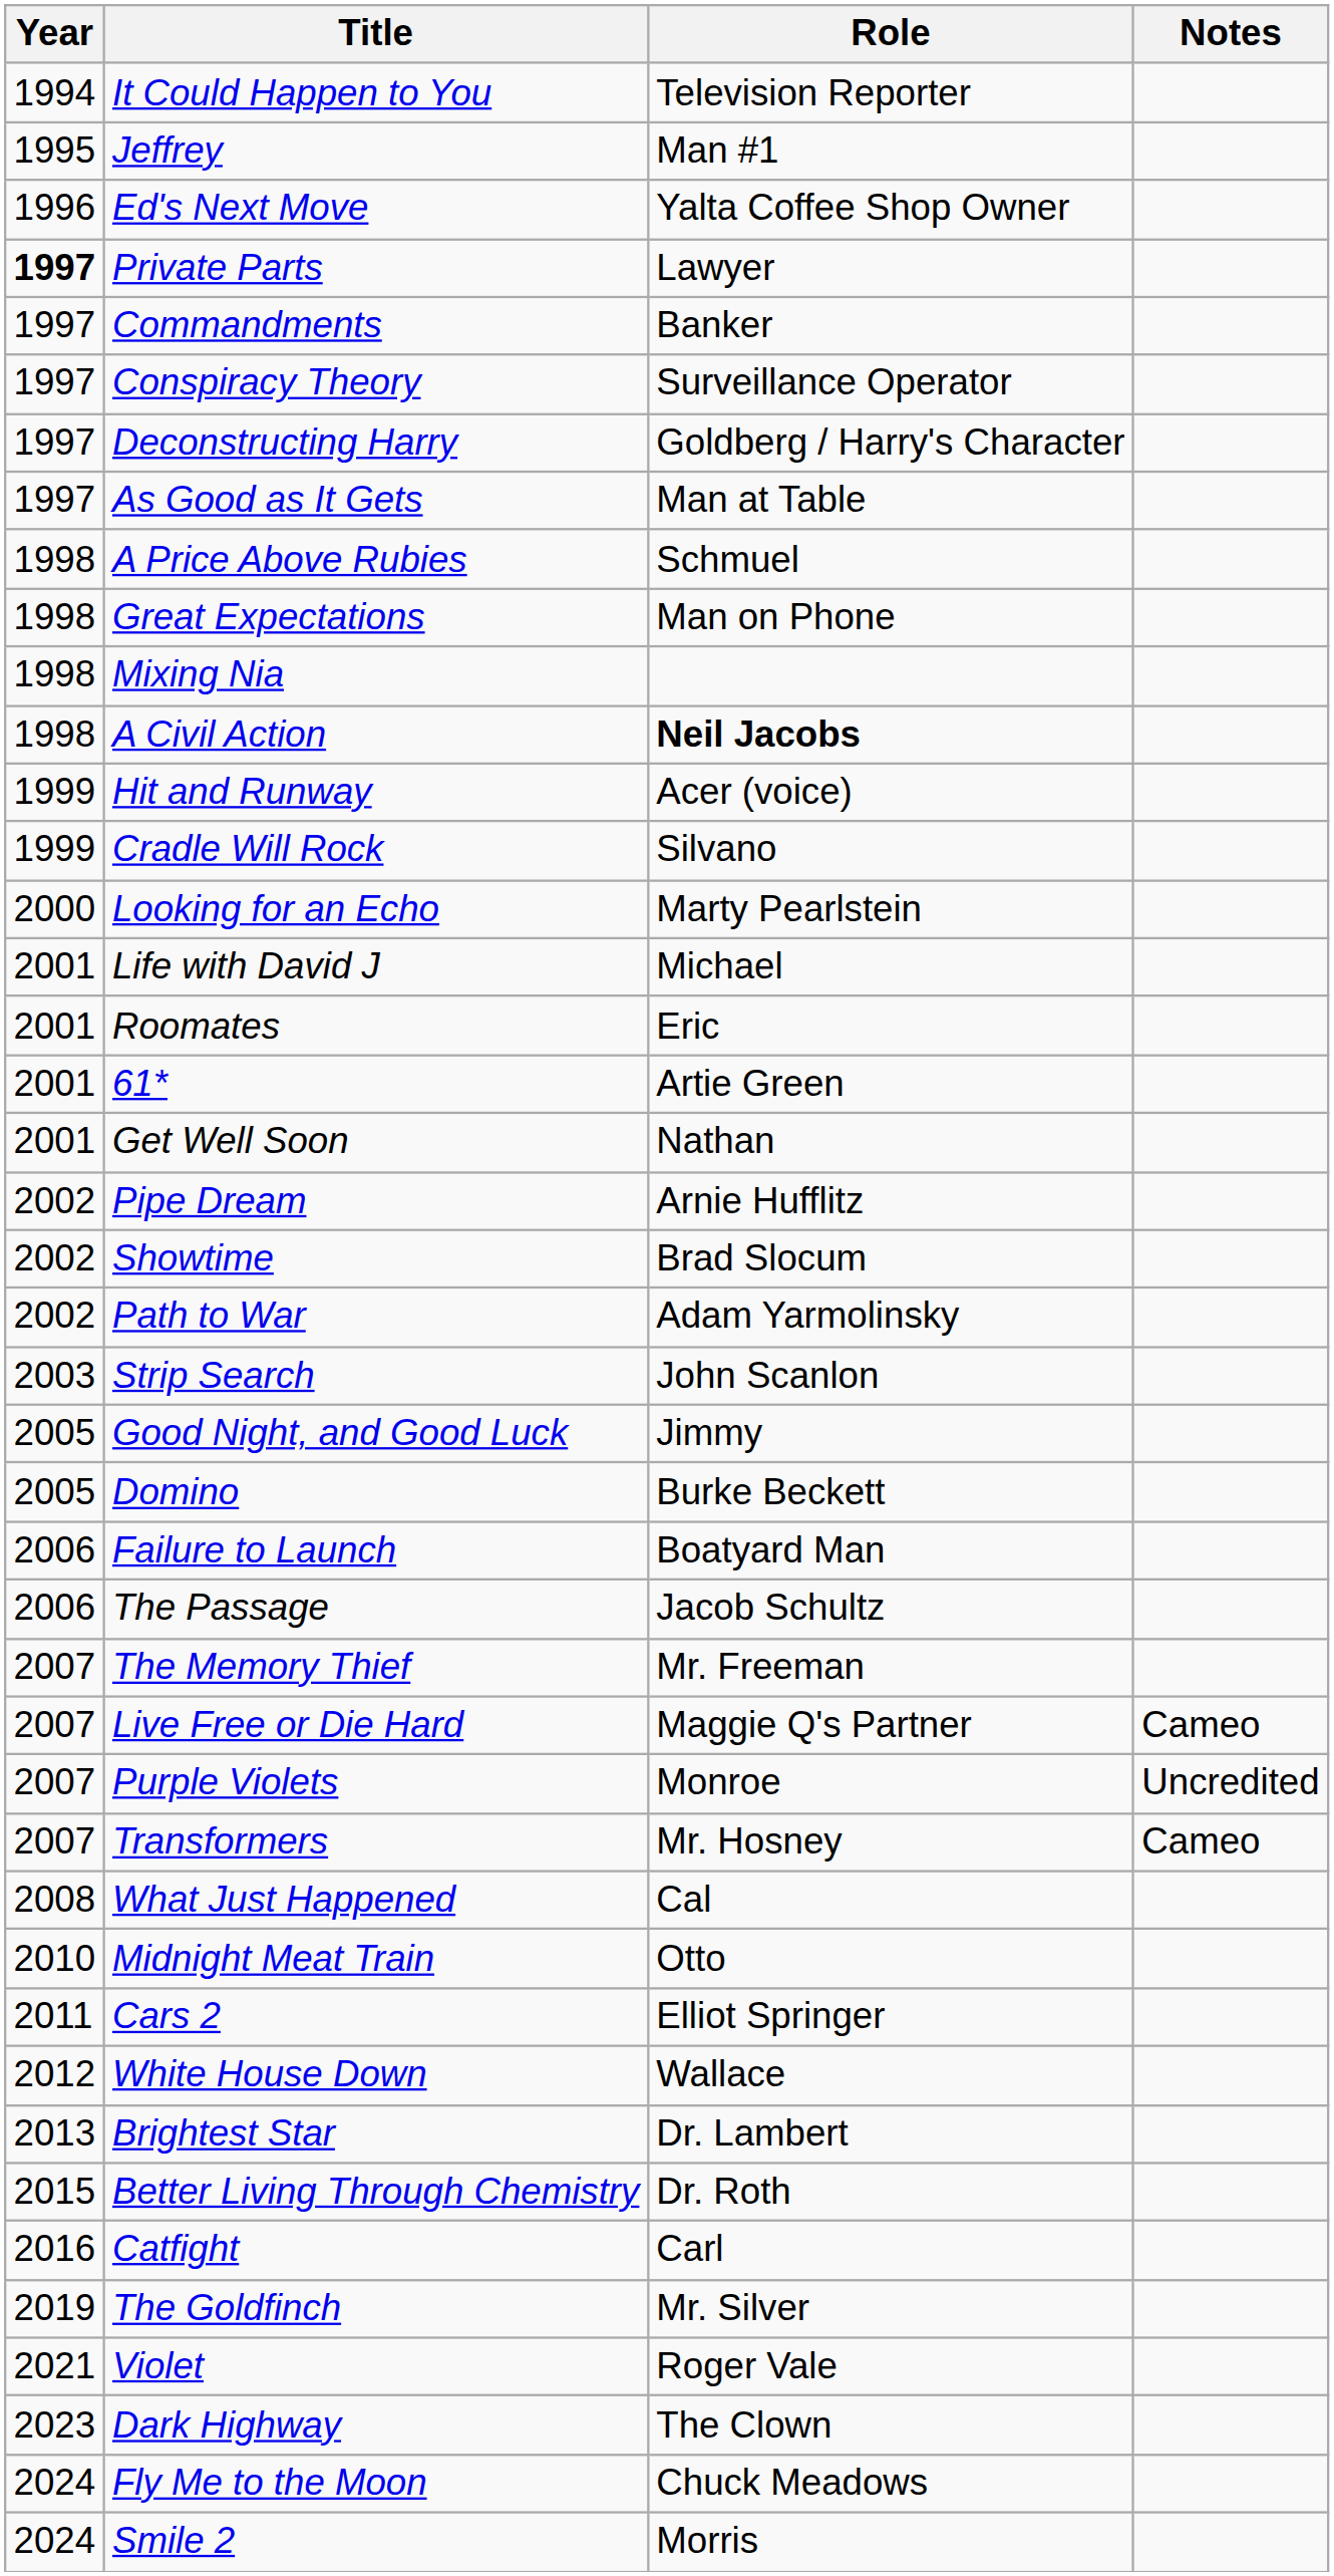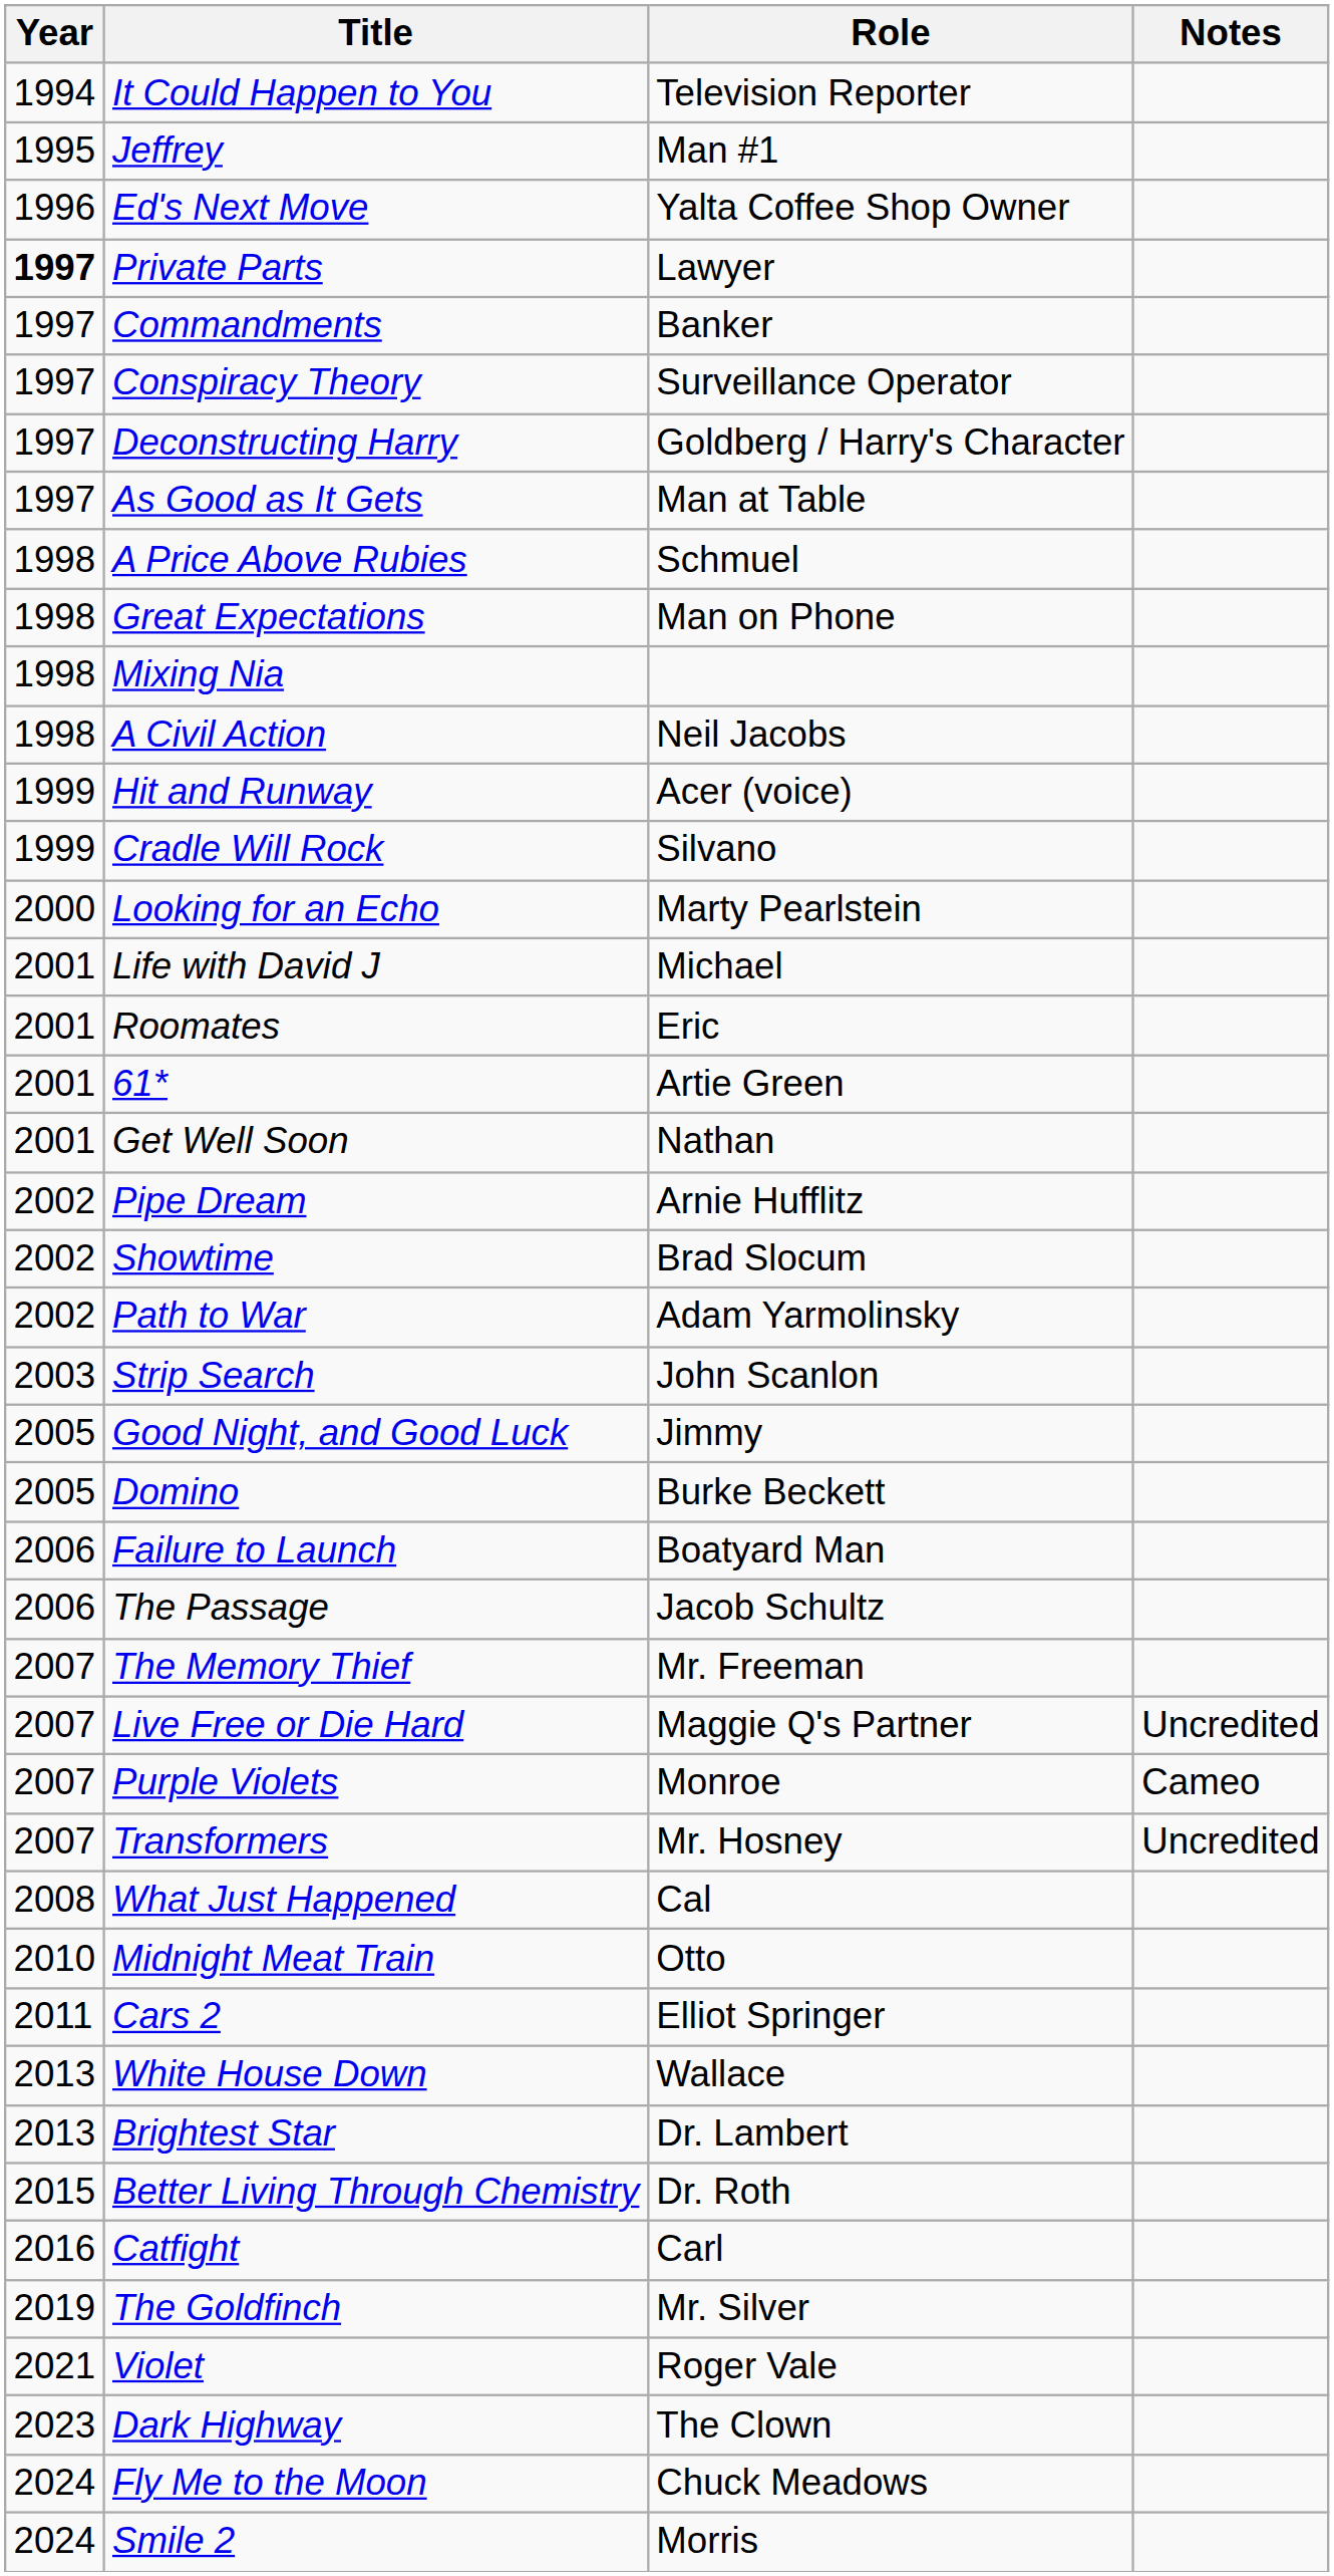 <table class="wikitable sortable">
 <tr>
 <th>Year</th>
 <th>Title</th>
 <th>Role</th>
 <th>Notes</th>
 </tr>
 <tr>
 <td>1994</td>
 <td><em><a href='#'>It Could Happen to You</a></em></td>
 <td>Television Reporter</td>
 <td></td>
 </tr>
 <tr>
 <td>1995</td>
 <td><em><a href='#'>Jeffrey</a></em></td>
 <td>Man #1</td>
 <td></td>
 </tr>
 <tr>
 <td>1996</td>
 <td><em><a href='#'>Ed's Next Move</a></em></td>
 <td>Yalta Coffee Shop Owner</td>
 <td></td>
 </tr>
 <tr>
 <td><strong>1997</strong></td>
 <td><em><a href='#'>Private Parts</a></em></td>
 <td>Lawyer</td>
 <td></td>
 </tr>
 <tr>
 <td>1997</td>
 <td><em><a href='#'>Commandments</a></em></td>
 <td>Banker</td>
 <td></td>
 </tr>
 <tr>
 <td>1997</td>
 <td><em><a href='#'>Conspiracy Theory</a></em></td>
 <td>Surveillance Operator</td>
 <td></td>
 </tr>
 <tr>
 <td>1997</td>
 <td><em><a href='#'>Deconstructing Harry</a></em></td>
 <td>Goldberg / Harry's Character</td>
 <td></td>
 </tr>
 <tr>
 <td>1997</td>
 <td><em><a href='#'>As Good as It Gets</a></em></td>
 <td>Man at Table</td>
 <td></td>
 </tr>
 <tr>
 <td>1998</td>
 <td><em><a href='#'>A Price Above Rubies</a></em></td>
 <td>Schmuel</td>
 <td></td>
 </tr>
 <tr>
 <td>1998</td>
 <td><em><a href='#'>Great Expectations</a></em></td>
 <td>Man on Phone</td>
 <td></td>
 </tr>
 <tr>
 <td>1998</td>
 <td><em><a href='#'>Mixing Nia</a></em></td>
 <td></td>
 <td></td>
 </tr>
 <tr>
 <td>1998</td>
 <td><em><a href='#'>A Civil Action</a></em></td>
-<td><strong>Neil Jacobs</strong></td>
+<td>Neil Jacobs</td>
 <td></td>
 </tr>
 <tr>
 <td>1999</td>
 <td><em><a href='#'>Hit and Runway</a></em></td>
 <td>Acer (voice)</td>
 <td></td>
 </tr>
 <tr>
 <td>1999</td>
 <td><em><a href='#'>Cradle Will Rock</a></em></td>
 <td>Silvano</td>
 <td></td>
 </tr>
 <tr>
 <td>2000</td>
 <td><em><a href='#'>Looking for an Echo</a></em></td>
 <td>Marty Pearlstein</td>
 <td></td>
 </tr>
 <tr>
 <td>2001</td>
 <td><em>Life with David J</em></td>
 <td>Michael</td>
 <td></td>
 </tr>
 <tr>
 <td>2001</td>
 <td><em>Roomates</em></td>
 <td>Eric</td>
 <td></td>
 </tr>
 <tr>
 <td>2001</td>
 <td><em><a href='#'>61*</a></em></td>
 <td>Artie Green</td>
 <td></td>
 </tr>
 <tr>
 <td>2001</td>
 <td><em>Get Well Soon</em></td>
 <td>Nathan</td>
 <td></td>
 </tr>
 <tr>
 <td>2002</td>
 <td><em><a href='#'>Pipe Dream</a></em></td>
 <td>Arnie Hufflitz</td>
 <td></td>
 </tr>
 <tr>
 <td>2002</td>
 <td><em><a href='#'>Showtime</a></em></td>
 <td>Brad Slocum</td>
 <td></td>
 </tr>
 <tr>
 <td>2002</td>
 <td><em><a href='#'>Path to War</a></em></td>
 <td>Adam Yarmolinsky</td>
 <td></td>
 </tr>
 <tr>
 <td>2003</td>
 <td><em><a href='#'>Strip Search</a></em></td>
 <td>John Scanlon</td>
 <td></td>
 </tr>
 <tr>
 <td>2005</td>
 <td><em><a href='#'>Good Night, and Good Luck</a></em></td>
 <td>Jimmy</td>
 <td></td>
 </tr>
 <tr>
 <td>2005</td>
 <td><em><a href='#'>Domino</a></em></td>
 <td>Burke Beckett</td>
 <td></td>
 </tr>
 <tr>
 <td>2006</td>
 <td><em><a href='#'>Failure to Launch</a></em></td>
 <td>Boatyard Man</td>
 <td></td>
 </tr>
 <tr>
 <td>2006</td>
 <td><em>The Passage</em></td>
 <td>Jacob Schultz</td>
 <td></td>
 </tr>
 <tr>
 <td>2007</td>
 <td><em><a href='#'>The Memory Thief</a></em></td>
 <td>Mr. Freeman</td>
 <td></td>
 </tr>
 <tr>
 <td>2007</td>
 <td><em><a href='#'>Live Free or Die Hard</a></em></td>
 <td>Maggie Q's Partner</td>
-<td>Cameo</td>
+<td>Uncredited</td>
 </tr>
 <tr>
 <td>2007</td>
 <td><em><a href='#'>Purple Violets</a></em></td>
 <td>Monroe</td>
-<td>Uncredited</td>
+<td>Cameo</td>
 </tr>
 <tr>
 <td>2007</td>
 <td><em><a href='#'>Transformers</a></em></td>
 <td>Mr. Hosney</td>
-<td>Cameo</td>
+<td>Uncredited</td>
 </tr>
 <tr>
 <td>2008</td>
 <td><em><a href='#'>What Just Happened</a></em></td>
 <td>Cal</td>
 <td></td>
 </tr>
 <tr>
 <td>2010</td>
 <td><em><a href='#'>Midnight Meat Train</a></em></td>
 <td>Otto</td>
 <td></td>
 </tr>
 <tr>
 <td>2011</td>
 <td><em><a href='#'>Cars 2</a></em></td>
 <td>Elliot Springer</td>
 <td></td>
 </tr>
 <tr>
-<td>2012</td>
+<td>2013</td>
 <td><em><a href='#'>White House Down</a></em></td>
 <td>Wallace</td>
 <td></td>
 </tr>
 <tr>
 <td>2013</td>
 <td><em><a href='#'>Brightest Star</a></em></td>
 <td>Dr. Lambert</td>
 <td></td>
 </tr>
 <tr>
 <td>2015</td>
 <td><em><a href='#'>Better Living Through Chemistry</a></em></td>
 <td>Dr. Roth</td>
 <td></td>
 </tr>
 <tr>
 <td>2016</td>
 <td><em><a href='#'>Catfight</a></em></td>
 <td>Carl</td>
 <td></td>
 </tr>
 <tr>
 <td>2019</td>
 <td><em><a href='#'>The Goldfinch</a></em></td>
 <td>Mr. Silver</td>
 <td></td>
 </tr>
 <tr>
 <td>2021</td>
 <td><em><a href='#'>Violet</a></em></td>
 <td>Roger Vale</td>
 <td></td>
 </tr>
 <tr>
 <td>2023</td>
 <td><em><a href='#'>Dark Highway</a></em></td>
 <td>The Clown</td>
 <td></td>
 </tr>
 <tr>
 <td>2024</td>
 <td><em><a href='#'>Fly Me to the Moon</a></em></td>
 <td>Chuck Meadows</td>
 <td></td>
 </tr>
 <tr>
 <td>2024</td>
 <td><em><a href='#'>Smile 2</a></em></td>
 <td>Morris</td>
 <td></td>
 </tr>
 </table>
